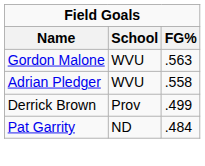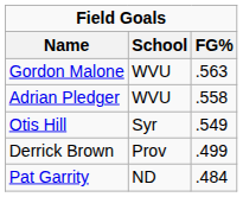 <table class="wikitable">
 <tr>
 <td colspan=3 style="text-align:center;"><strong>Field Goals</strong></td>
 </tr>
 <tr>
 <th>Name</th>
 <th>School</th>
 <th>FG%</th>
 </tr>
 <tr>
 <td><a href='#'>Gordon Malone</a></td>
 <td>WVU</td>
 <td>.563</td>
 </tr>
 <tr>
 <td><a href='#'>Adrian Pledger</a></td>
 <td>WVU</td>
 <td>.558</td>
 </tr>
 <tr>
+<td><a href='#'>Otis Hill</a></td>
+<td>Syr</td>
+<td>.549</td>
+</tr>
+<tr>
 <td>Derrick Brown</td>
 <td>Prov</td>
 <td>.499</td>
 </tr>
 <tr>
 <td><a href='#'>Pat Garrity</a></td>
 <td>ND</td>
 <td>.484</td>
 </tr>
 </table>
